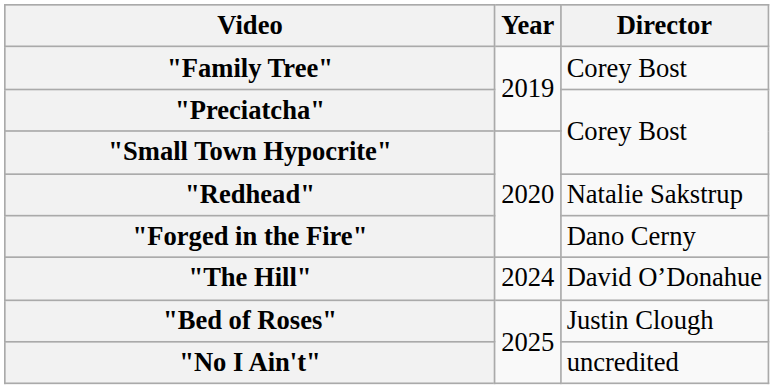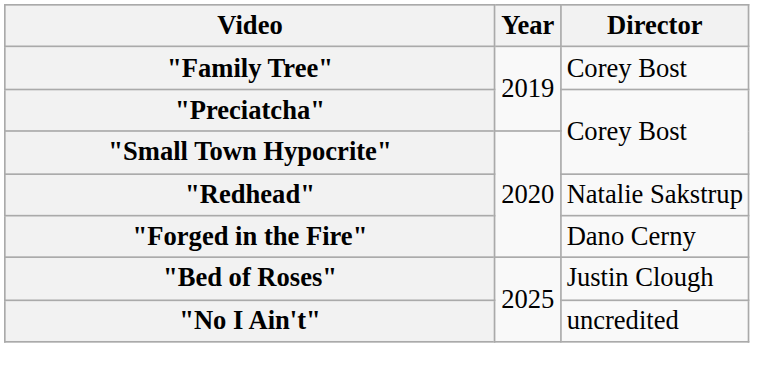 <table class="wikitable plainrowheaders">
 <tr>
 <th style="width:18em;">Video</th>
 <th>Year</th>
 <th>Director</th>
 </tr>
 <tr>
 <th scope="row">"Family Tree"</th>
 <td rowspan="2">2019</td>
 <td>Corey Bost</td>
 </tr>
 <tr>
 <th scope="row">"Preciatcha"</th>
 <td rowspan="2">Corey Bost</td>
 </tr>
 <tr>
 <th scope="row">"Small Town Hypocrite"</th>
 <td rowspan="3">2020</td>
 </tr>
 <tr>
 <th scope="row">"Redhead"</th>
 <td>Natalie Sakstrup</td>
 </tr>
 <tr>
 <th scope="row">"Forged in the Fire"</th>
 <td>Dano Cerny</td>
 </tr>
 <tr>
-<th scope="row">"The Hill"</th>
-<td>2024</td>
-<td>David O’Donahue</td>
-</tr>
-<tr>
 <th scope="row">"Bed of Roses"</th>
 <td rowspan="2">2025</td>
 <td>Justin Clough</td>
 </tr>
 <tr>
 <th scope="row">"No I Ain't"</th>
 <td>uncredited</td>
 </tr>
 </table>
